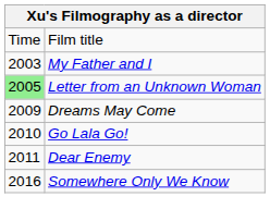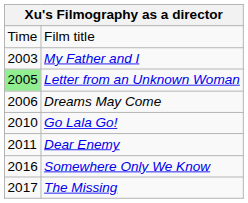 <table class="wikitable">
 <tr>
 <th colspan="2">Xu's Filmography as a director</th>
 </tr>
 <tr>
 <td>Time</td>
 <td>Film title</td>
 </tr>
 <tr>
 <td>2003</td>
 <td><em><a href='#'>My Father and I</a></em></td>
 </tr>
 <tr>
 <td style="background: lightgreen;">2005</td>
 <td><em><a href='#'>Letter from an Unknown Woman</a></em></td>
 </tr>
 <tr>
-<td>2009</td>
+<td>2006</td>
 <td><em>Dreams May Come</em></td>
 </tr>
 <tr>
 <td>2010</td>
 <td><em><a href='#'>Go Lala Go!</a></em></td>
 </tr>
 <tr>
 <td>2011</td>
 <td><em><a href='#'>Dear Enemy</a></em></td>
 </tr>
 <tr>
 <td>2016</td>
 <td><em><a href='#'>Somewhere Only We Know</a></em></td>
 </tr>
+<tr>
+<td>2017</td>
+<td><em><a href='#'>The Missing</a></em></td>
+</tr>
 </table>
